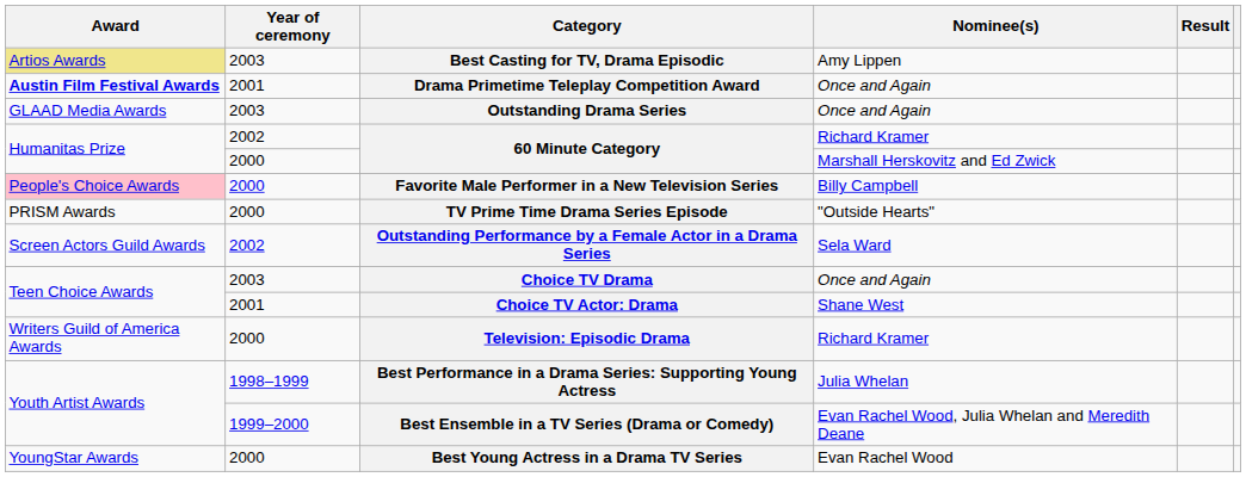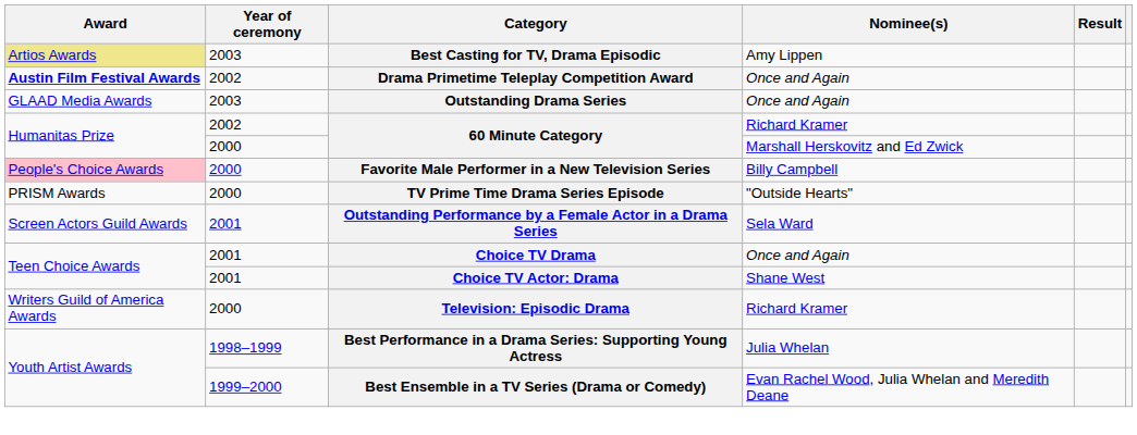 <table class="wikitable plainrowheaders">
 <tr>
 <th scope="col">Award</th>
 <th scope="col">Year of ceremony</th>
 <th scope="col">Category</th>
 <th scope="col">Nominee(s)</th>
 <th scope="col">Result</th>
 <th scope="col"></th>
 </tr>
 <tr>
 <td style="background: khaki;"><a href='#'>Artios Awards</a></td>
 <td>2003</td>
 <th scope="row">Best Casting for TV, Drama Episodic</th>
 <td>Amy Lippen</td>
 <td></td>
 <td></td>
 </tr>
 <tr>
 <td><strong><a href='#'>Austin Film Festival Awards</a></strong></td>
-<td>2001</td>
+<td>2002</td>
 <th scope="row">Drama Primetime Teleplay Competition Award</th>
 <td><em>Once and Again</em></td>
 <td></td>
 <td></td>
 </tr>
 <tr>
 <td><a href='#'>GLAAD Media Awards</a></td>
 <td>2003</td>
 <th scope="row">Outstanding Drama Series</th>
 <td><em>Once and Again</em></td>
 <td></td>
 <td></td>
 </tr>
 <tr>
 <td rowspan="2"><a href='#'>Humanitas Prize</a></td>
 <td>2002</td>
 <th scope="row" rowspan="2">60 Minute Category</th>
 <td><a href='#'>Richard Kramer</a> </td>
 <td></td>
 <td></td>
 </tr>
 <tr>
 <td>2000</td>
 <td><a href='#'>Marshall Herskovitz</a> and <a href='#'>Ed Zwick</a> </td>
 <td></td>
 <td></td>
 </tr>
 <tr>
 <td style="background: pink;"><a href='#'>People's Choice Awards</a></td>
 <td><a href='#'>2000</a></td>
 <th scope="row">Favorite Male Performer in a New Television Series</th>
 <td><a href='#'>Billy Campbell</a></td>
 <td></td>
 <td></td>
 </tr>
 <tr>
 <td>PRISM Awards</td>
 <td>2000</td>
 <th scope="row">TV Prime Time Drama Series Episode</th>
 <td>"Outside Hearts"</td>
 <td></td>
 <td></td>
 </tr>
 <tr>
 <td><a href='#'>Screen Actors Guild Awards</a></td>
-<td><a href='#'>2002</a></td>
+<td><a href='#'>2001</a></td>
 <th scope="row"><a href='#'>Outstanding Performance by a Female Actor in a Drama Series</a></th>
 <td><a href='#'>Sela Ward</a> </td>
 <td></td>
 <td></td>
 </tr>
 <tr>
 <td rowspan="2"><a href='#'>Teen Choice Awards</a></td>
-<td>2003</td>
+<td>2001</td>
 <th scope="row"><a href='#'>Choice TV Drama</a></th>
 <td><em>Once and Again</em></td>
 <td></td>
 <td></td>
 </tr>
 <tr>
 <td>2001</td>
 <th scope="row"><a href='#'>Choice TV Actor: Drama</a></th>
 <td><a href='#'>Shane West</a></td>
 <td></td>
 <td></td>
 </tr>
 <tr>
 <td><a href='#'>Writers Guild of America Awards</a></td>
 <td>2000</td>
 <th scope="row"><a href='#'>Television: Episodic Drama</a></th>
 <td><a href='#'>Richard Kramer</a> </td>
 <td></td>
 <td></td>
 </tr>
 <tr>
 <td rowspan="2"><a href='#'>Youth Artist Awards</a></td>
 <td><a href='#'>1998–1999</a></td>
 <th scope="row">Best Performance in a Drama Series: Supporting Young Actress</th>
 <td><a href='#'>Julia Whelan</a></td>
 <td></td>
 <td></td>
 </tr>
 <tr>
 <td><a href='#'>1999–2000</a></td>
 <th scope="row">Best Ensemble in a TV Series (Drama or Comedy)</th>
 <td><a href='#'>Evan Rachel Wood</a>, Julia Whelan and <a href='#'>Meredith Deane</a></td>
 <td></td>
 <td></td>
 </tr>
-<tr>
-<td><a href='#'>YoungStar Awards</a></td>
-<td>2000</td>
-<th scope="row">Best Young Actress in a Drama TV Series</th>
-<td>Evan Rachel Wood </td>
-<td></td>
-<td></td>
-</tr>
 </table>
